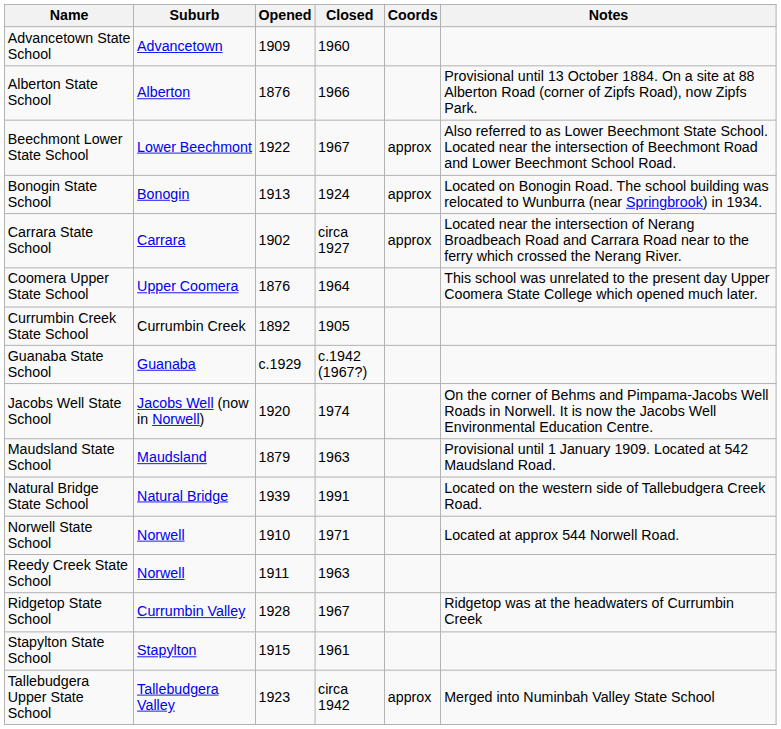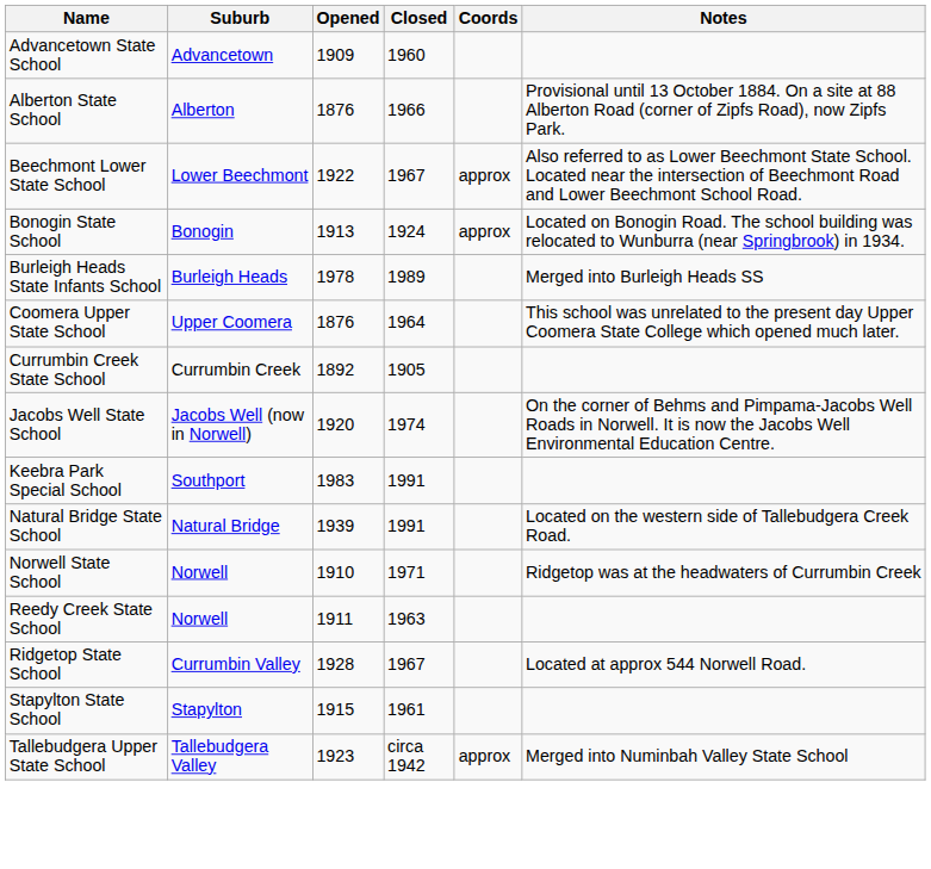 <table class="wikitable sortable">
 <tr>
 <th>Name</th>
 <th>Suburb</th>
 <th>Opened</th>
 <th>Closed</th>
 <th>Coords</th>
 <th>Notes</th>
 </tr>
 <tr>
 <td>Advancetown State School</td>
 <td><a href='#'>Advancetown</a></td>
 <td>1909</td>
 <td>1960</td>
 <td></td>
 <td></td>
 </tr>
 <tr>
 <td>Alberton State School</td>
 <td><a href='#'>Alberton</a></td>
 <td>1876</td>
 <td>1966</td>
 <td></td>
 <td>Provisional until 13 October 1884. On a  site at 88 Alberton Road (corner of Zipfs Road), now Zipfs Park.</td>
 </tr>
 <tr>
 <td>Beechmont Lower State School</td>
 <td><a href='#'>Lower Beechmont</a></td>
 <td>1922</td>
 <td>1967</td>
 <td>approx </td>
 <td>Also referred to as Lower Beechmont State School. Located near the intersection of Beechmont Road and Lower Beechmont School Road.</td>
 </tr>
 <tr>
 <td>Bonogin State School</td>
 <td><a href='#'>Bonogin</a></td>
 <td>1913</td>
 <td>1924</td>
 <td>approx </td>
 <td>Located on Bonogin Road. The school building was relocated to Wunburra (near <a href='#'>Springbrook</a>) in 1934.</td>
 </tr>
 <tr>
-<td>Carrara State School</td>
-<td><a href='#'>Carrara</a></td>
-<td>1902</td>
-<td>circa 1927</td>
-<td>approx </td>
-<td>Located near the intersection of Nerang Broadbeach Road and Carrara Road near to the ferry which crossed the Nerang River.</td>
+<td>Burleigh Heads State Infants School</td>
+<td><a href='#'>Burleigh Heads</a></td>
+<td>1978</td>
+<td>1989</td>
+<td></td>
+<td>Merged into Burleigh Heads SS</td>
 </tr>
 <tr>
 <td>Coomera Upper State School</td>
 <td><a href='#'>Upper Coomera</a></td>
 <td>1876</td>
 <td>1964</td>
 <td></td>
 <td>This school was unrelated to the present day Upper Coomera State College which opened much later.</td>
 </tr>
 <tr>
 <td>Currumbin Creek State School</td>
 <td>Currumbin Creek</td>
 <td>1892</td>
 <td>1905</td>
 <td></td>
 <td></td>
 </tr>
 <tr>
-<td>Guanaba State School</td>
-<td><a href='#'>Guanaba</a></td>
-<td>c.1929</td>
-<td>c.1942 (1967?)</td>
-<td></td>
-<td></td>
-</tr>
-<tr>
 <td>Jacobs Well State School</td>
 <td><a href='#'>Jacobs Well</a> (now in <a href='#'>Norwell</a>)</td>
 <td>1920</td>
 <td>1974</td>
 <td></td>
 <td>On the corner of Behms and Pimpama-Jacobs Well Roads in Norwell. It is now the Jacobs Well Environmental Education Centre.</td>
 </tr>
 <tr>
-<td>Maudsland State School</td>
-<td><a href='#'>Maudsland</a></td>
-<td>1879</td>
-<td>1963</td>
+<td>Keebra Park Special School</td>
+<td><a href='#'>Southport</a></td>
+<td>1983</td>
+<td>1991</td>
 <td></td>
-<td>Provisional until 1 January 1909. Located at 542 Maudsland Road.</td>
+<td></td>
 </tr>
 <tr>
 <td>Natural Bridge State School</td>
 <td><a href='#'>Natural Bridge</a></td>
 <td>1939</td>
 <td>1991</td>
 <td></td>
 <td>Located on the western side of Tallebudgera Creek Road.</td>
 </tr>
 <tr>
 <td>Norwell State School</td>
 <td><a href='#'>Norwell</a></td>
 <td>1910</td>
 <td>1971</td>
 <td></td>
-<td>Located at approx 544 Norwell Road.</td>
+<td>Ridgetop was at the headwaters of Currumbin Creek</td>
 </tr>
 <tr>
 <td>Reedy Creek State School</td>
 <td><a href='#'>Norwell</a></td>
 <td>1911</td>
 <td>1963</td>
 <td></td>
 <td></td>
 </tr>
 <tr>
 <td>Ridgetop State School</td>
 <td><a href='#'>Currumbin Valley</a></td>
 <td>1928</td>
 <td>1967</td>
 <td></td>
-<td>Ridgetop was at the headwaters of Currumbin Creek</td>
+<td>Located at approx 544 Norwell Road.</td>
 </tr>
 <tr>
 <td>Stapylton State School</td>
 <td><a href='#'>Stapylton</a></td>
 <td>1915</td>
 <td>1961</td>
 <td></td>
 <td></td>
 </tr>
 <tr>
 <td>Tallebudgera Upper State School</td>
 <td><a href='#'>Tallebudgera Valley</a></td>
 <td>1923</td>
 <td>circa 1942</td>
 <td>approx </td>
 <td>Merged into Numinbah Valley State School</td>
 </tr>
 </table>
